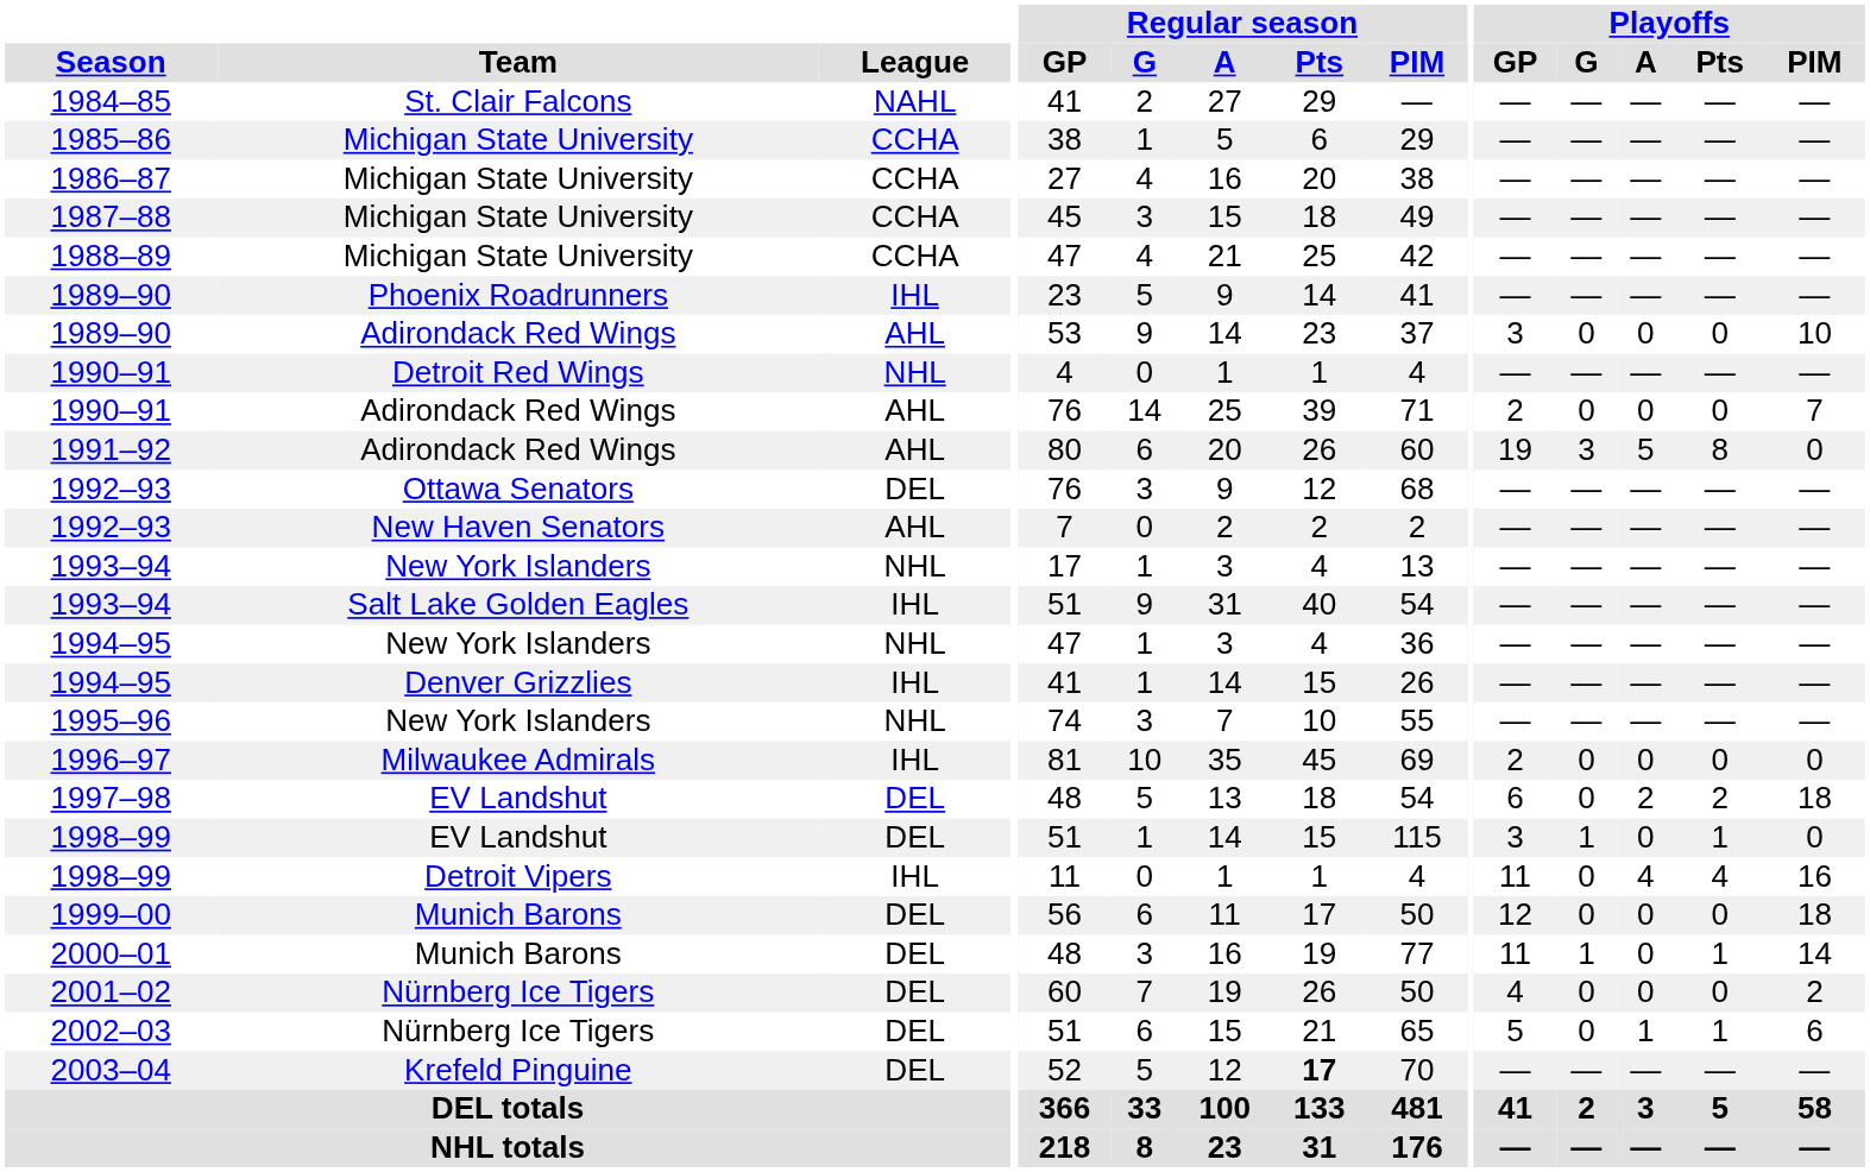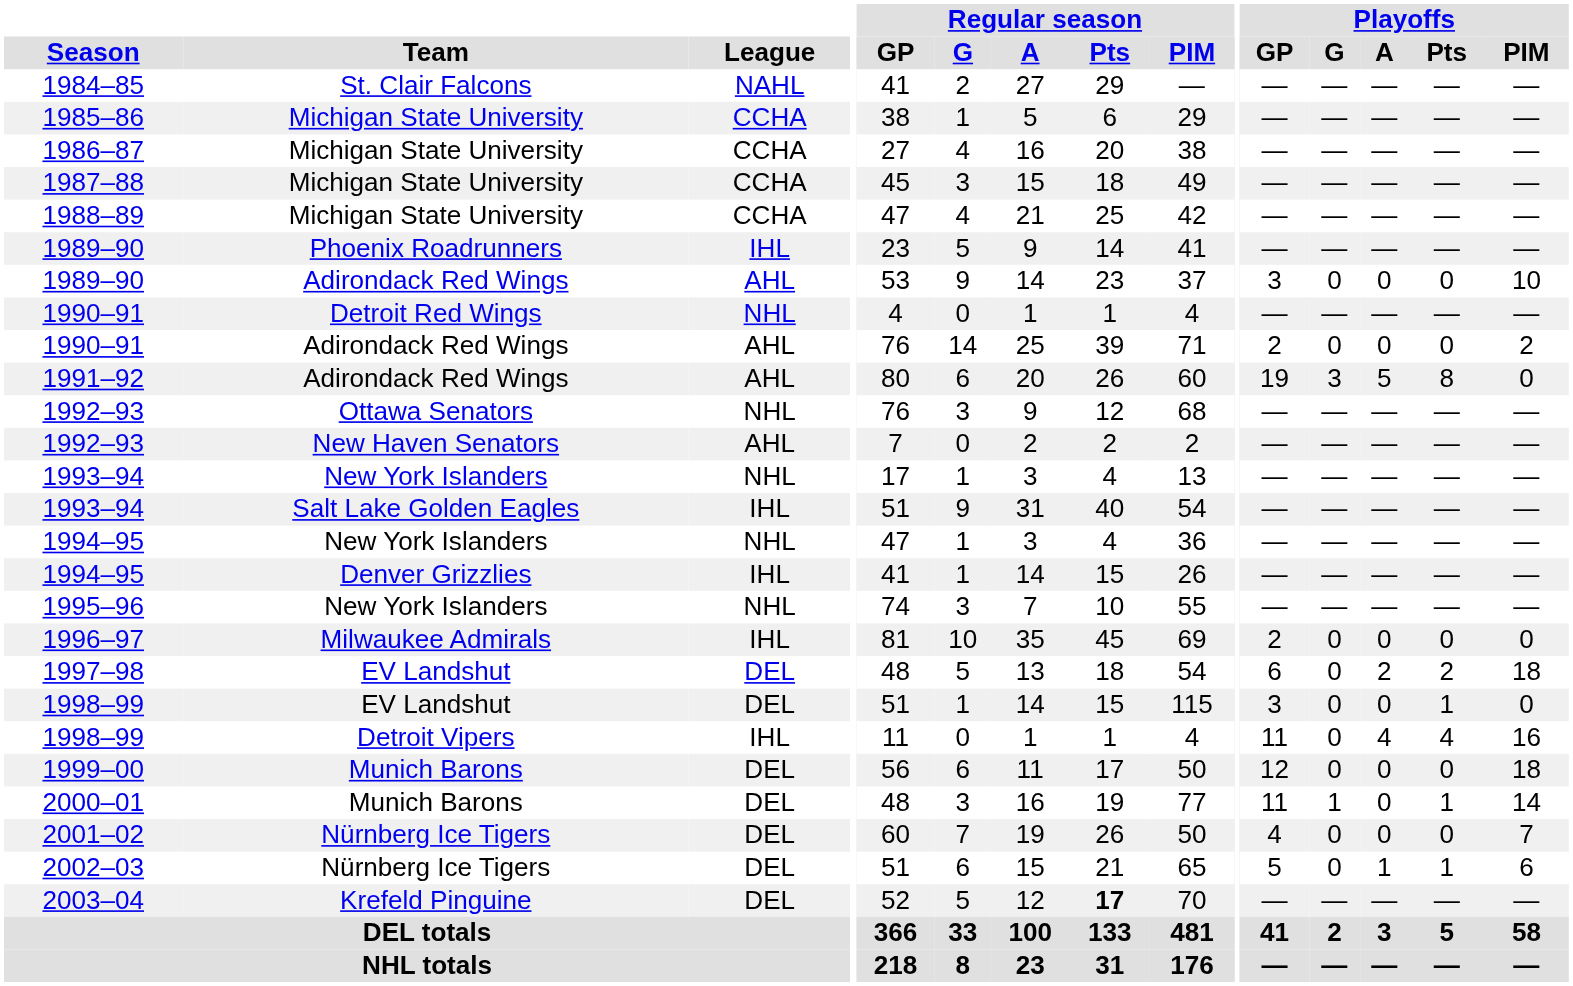 <table border="0" cellpadding="1" cellspacing="0" style="text-align:center; width:60em">
 <tr bgcolor="#e0e0e0">
 <th colspan="3" bgcolor="#ffffff"></th>
 <th rowspan="100" bgcolor="#ffffff"></th>
 <th colspan="5"><a href='#'>Regular season</a></th>
 <th rowspan="100" bgcolor="#ffffff"></th>
 <th colspan="5"><a href='#'>Playoffs</a></th>
 </tr>
 <tr bgcolor="#e0e0e0">
 <th><a href='#'>Season</a></th>
 <th>Team</th>
 <th>League</th>
 <th>GP</th>
 <th><a href='#'>G</a></th>
 <th><a href='#'>A</a></th>
 <th><a href='#'>Pts</a></th>
 <th><a href='#'>PIM</a></th>
 <th>GP</th>
 <th>G</th>
 <th>A</th>
 <th>Pts</th>
 <th>PIM</th>
 </tr>
 <tr>
 <td><a href='#'>1984–85</a></td>
 <td><a href='#'>St. Clair Falcons</a></td>
 <td><a href='#'>NAHL</a></td>
 <td>41</td>
 <td>2</td>
 <td>27</td>
 <td>29</td>
 <td>—</td>
 <td>—</td>
 <td>—</td>
 <td>—</td>
 <td>—</td>
 <td>—</td>
 </tr>
 <tr bgcolor="#f0f0f0">
 <td><a href='#'>1985–86</a></td>
 <td><a href='#'>Michigan State University</a></td>
 <td><a href='#'>CCHA</a></td>
 <td>38</td>
 <td>1</td>
 <td>5</td>
 <td>6</td>
 <td>29</td>
 <td>—</td>
 <td>—</td>
 <td>—</td>
 <td>—</td>
 <td>—</td>
 </tr>
 <tr>
 <td><a href='#'>1986–87</a></td>
 <td>Michigan State University</td>
 <td>CCHA</td>
 <td>27</td>
 <td>4</td>
 <td>16</td>
 <td>20</td>
 <td>38</td>
 <td>—</td>
 <td>—</td>
 <td>—</td>
 <td>—</td>
 <td>—</td>
 </tr>
 <tr bgcolor="#f0f0f0">
 <td><a href='#'>1987–88</a></td>
 <td>Michigan State University</td>
 <td>CCHA</td>
 <td>45</td>
 <td>3</td>
 <td>15</td>
 <td>18</td>
 <td>49</td>
 <td>—</td>
 <td>—</td>
 <td>—</td>
 <td>—</td>
 <td>—</td>
 </tr>
 <tr>
 <td><a href='#'>1988–89</a></td>
 <td>Michigan State University</td>
 <td>CCHA</td>
 <td>47</td>
 <td>4</td>
 <td>21</td>
 <td>25</td>
 <td>42</td>
 <td>—</td>
 <td>—</td>
 <td>—</td>
 <td>—</td>
 <td>—</td>
 </tr>
 <tr bgcolor="#f0f0f0">
 <td><a href='#'>1989–90</a></td>
 <td><a href='#'>Phoenix Roadrunners</a></td>
 <td><a href='#'>IHL</a></td>
 <td>23</td>
 <td>5</td>
 <td>9</td>
 <td>14</td>
 <td>41</td>
 <td>—</td>
 <td>—</td>
 <td>—</td>
 <td>—</td>
 <td>—</td>
 </tr>
 <tr>
 <td><a href='#'>1989–90</a></td>
 <td><a href='#'>Adirondack Red Wings</a></td>
 <td><a href='#'>AHL</a></td>
 <td>53</td>
 <td>9</td>
 <td>14</td>
 <td>23</td>
 <td>37</td>
 <td>3</td>
 <td>0</td>
 <td>0</td>
 <td>0</td>
 <td>10</td>
 </tr>
 <tr bgcolor="#f0f0f0">
 <td><a href='#'>1990–91</a></td>
 <td><a href='#'>Detroit Red Wings</a></td>
 <td><a href='#'>NHL</a></td>
 <td>4</td>
 <td>0</td>
 <td>1</td>
 <td>1</td>
 <td>4</td>
 <td>—</td>
 <td>—</td>
 <td>—</td>
 <td>—</td>
 <td>—</td>
 </tr>
 <tr>
 <td><a href='#'>1990–91</a></td>
 <td>Adirondack Red Wings</td>
 <td>AHL</td>
 <td>76</td>
 <td>14</td>
 <td>25</td>
 <td>39</td>
 <td>71</td>
 <td>2</td>
 <td>0</td>
 <td>0</td>
 <td>0</td>
-<td>7</td>
+<td>2</td>
 </tr>
 <tr bgcolor="#f0f0f0">
 <td><a href='#'>1991–92</a></td>
 <td>Adirondack Red Wings</td>
 <td>AHL</td>
 <td>80</td>
 <td>6</td>
 <td>20</td>
 <td>26</td>
 <td>60</td>
 <td>19</td>
 <td>3</td>
 <td>5</td>
 <td>8</td>
 <td>0</td>
 </tr>
 <tr>
 <td><a href='#'>1992–93</a></td>
 <td><a href='#'>Ottawa Senators</a></td>
-<td>DEL</td>
+<td>NHL</td>
 <td>76</td>
 <td>3</td>
 <td>9</td>
 <td>12</td>
 <td>68</td>
 <td>—</td>
 <td>—</td>
 <td>—</td>
 <td>—</td>
 <td>—</td>
 </tr>
 <tr bgcolor="#f0f0f0">
 <td><a href='#'>1992–93</a></td>
 <td><a href='#'>New Haven Senators</a></td>
 <td>AHL</td>
 <td>7</td>
 <td>0</td>
 <td>2</td>
 <td>2</td>
 <td>2</td>
 <td>—</td>
 <td>—</td>
 <td>—</td>
 <td>—</td>
 <td>—</td>
 </tr>
 <tr>
 <td><a href='#'>1993–94</a></td>
 <td><a href='#'>New York Islanders</a></td>
 <td>NHL</td>
 <td>17</td>
 <td>1</td>
 <td>3</td>
 <td>4</td>
 <td>13</td>
 <td>—</td>
 <td>—</td>
 <td>—</td>
 <td>—</td>
 <td>—</td>
 </tr>
 <tr bgcolor="#f0f0f0">
 <td><a href='#'>1993–94</a></td>
 <td><a href='#'>Salt Lake Golden Eagles</a></td>
 <td>IHL</td>
 <td>51</td>
 <td>9</td>
 <td>31</td>
 <td>40</td>
 <td>54</td>
 <td>—</td>
 <td>—</td>
 <td>—</td>
 <td>—</td>
 <td>—</td>
 </tr>
 <tr>
 <td><a href='#'>1994–95</a></td>
 <td>New York Islanders</td>
 <td>NHL</td>
 <td>47</td>
 <td>1</td>
 <td>3</td>
 <td>4</td>
 <td>36</td>
 <td>—</td>
 <td>—</td>
 <td>—</td>
 <td>—</td>
 <td>—</td>
 </tr>
 <tr bgcolor="#f0f0f0">
 <td><a href='#'>1994–95</a></td>
 <td><a href='#'>Denver Grizzlies</a></td>
 <td>IHL</td>
 <td>41</td>
 <td>1</td>
 <td>14</td>
 <td>15</td>
 <td>26</td>
 <td>—</td>
 <td>—</td>
 <td>—</td>
 <td>—</td>
 <td>—</td>
 </tr>
 <tr>
 <td><a href='#'>1995–96</a></td>
 <td>New York Islanders</td>
 <td>NHL</td>
 <td>74</td>
 <td>3</td>
 <td>7</td>
 <td>10</td>
 <td>55</td>
 <td>—</td>
 <td>—</td>
 <td>—</td>
 <td>—</td>
 <td>—</td>
 </tr>
 <tr bgcolor="#f0f0f0">
 <td><a href='#'>1996–97</a></td>
 <td><a href='#'>Milwaukee Admirals</a></td>
 <td>IHL</td>
 <td>81</td>
 <td>10</td>
 <td>35</td>
 <td>45</td>
 <td>69</td>
 <td>2</td>
 <td>0</td>
 <td>0</td>
 <td>0</td>
 <td>0</td>
 </tr>
 <tr>
 <td><a href='#'>1997–98</a></td>
 <td><a href='#'>EV Landshut</a></td>
 <td><a href='#'>DEL</a></td>
 <td>48</td>
 <td>5</td>
 <td>13</td>
 <td>18</td>
 <td>54</td>
 <td>6</td>
 <td>0</td>
 <td>2</td>
 <td>2</td>
 <td>18</td>
 </tr>
 <tr bgcolor="#f0f0f0">
 <td><a href='#'>1998–99</a></td>
 <td>EV Landshut</td>
 <td>DEL</td>
 <td>51</td>
 <td>1</td>
 <td>14</td>
 <td>15</td>
 <td>115</td>
 <td>3</td>
-<td>1</td>
+<td>0</td>
 <td>0</td>
 <td>1</td>
 <td>0</td>
 </tr>
 <tr>
 <td><a href='#'>1998–99</a></td>
 <td><a href='#'>Detroit Vipers</a></td>
 <td>IHL</td>
 <td>11</td>
 <td>0</td>
 <td>1</td>
 <td>1</td>
 <td>4</td>
 <td>11</td>
 <td>0</td>
 <td>4</td>
 <td>4</td>
 <td>16</td>
 </tr>
 <tr bgcolor="#f0f0f0">
 <td><a href='#'>1999–00</a></td>
 <td><a href='#'>Munich Barons</a></td>
 <td>DEL</td>
 <td>56</td>
 <td>6</td>
 <td>11</td>
 <td>17</td>
 <td>50</td>
 <td>12</td>
 <td>0</td>
 <td>0</td>
 <td>0</td>
 <td>18</td>
 </tr>
 <tr>
 <td><a href='#'>2000–01</a></td>
 <td>Munich Barons</td>
 <td>DEL</td>
 <td>48</td>
 <td>3</td>
 <td>16</td>
 <td>19</td>
 <td>77</td>
 <td>11</td>
 <td>1</td>
 <td>0</td>
 <td>1</td>
 <td>14</td>
 </tr>
 <tr bgcolor="#f0f0f0">
 <td><a href='#'>2001–02</a></td>
 <td><a href='#'>Nürnberg Ice Tigers</a></td>
 <td>DEL</td>
 <td>60</td>
 <td>7</td>
 <td>19</td>
 <td>26</td>
 <td>50</td>
 <td>4</td>
 <td>0</td>
 <td>0</td>
 <td>0</td>
-<td>2</td>
+<td>7</td>
 </tr>
 <tr>
 <td><a href='#'>2002–03</a></td>
 <td>Nürnberg Ice Tigers</td>
 <td>DEL</td>
 <td>51</td>
 <td>6</td>
 <td>15</td>
 <td>21</td>
 <td>65</td>
 <td>5</td>
 <td>0</td>
 <td>1</td>
 <td>1</td>
 <td>6</td>
 </tr>
 <tr bgcolor="#f0f0f0">
 <td><a href='#'>2003–04</a></td>
 <td><a href='#'>Krefeld Pinguine</a></td>
 <td>DEL</td>
 <td>52</td>
 <td>5</td>
 <td>12</td>
 <td><strong>17</strong></td>
 <td>70</td>
 <td>—</td>
 <td>—</td>
 <td>—</td>
 <td>—</td>
 <td>—</td>
 </tr>
 <tr bgcolor="#e0e0e0">
 <th colspan="3">DEL totals</th>
 <th>366</th>
 <th>33</th>
 <th>100</th>
 <th>133</th>
 <th>481</th>
 <th>41</th>
 <th>2</th>
 <th>3</th>
 <th>5</th>
 <th>58</th>
 </tr>
 <tr bgcolor="#e0e0e0">
 <th colspan="3">NHL totals</th>
 <th>218</th>
 <th>8</th>
 <th>23</th>
 <th>31</th>
 <th>176</th>
 <th>—</th>
 <th>—</th>
 <th>—</th>
 <th>—</th>
 <th>—</th>
 </tr>
 </table>
